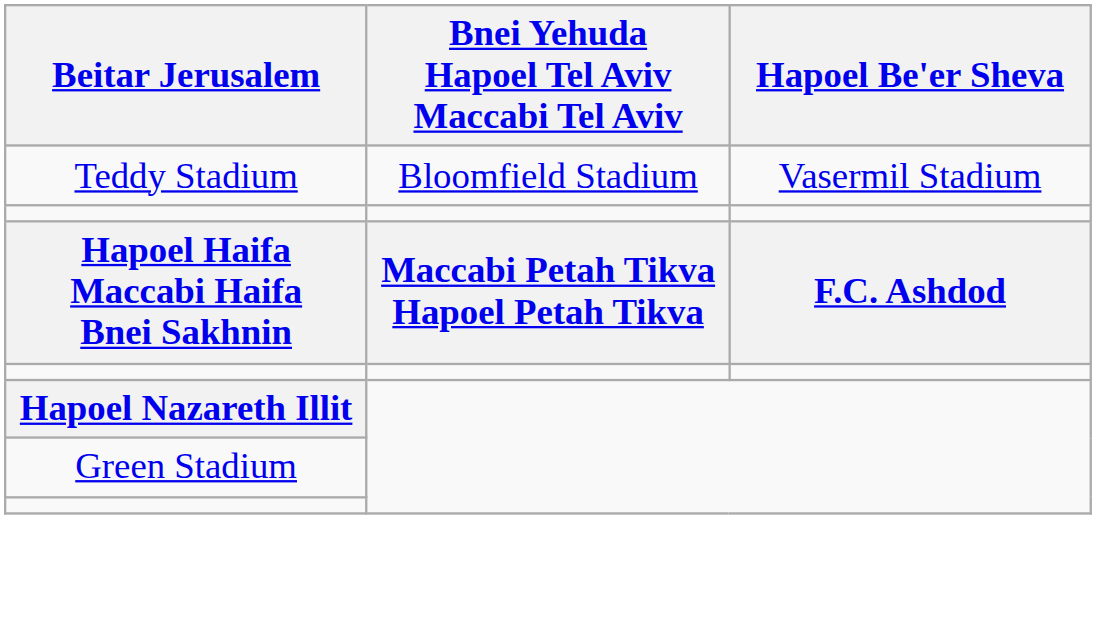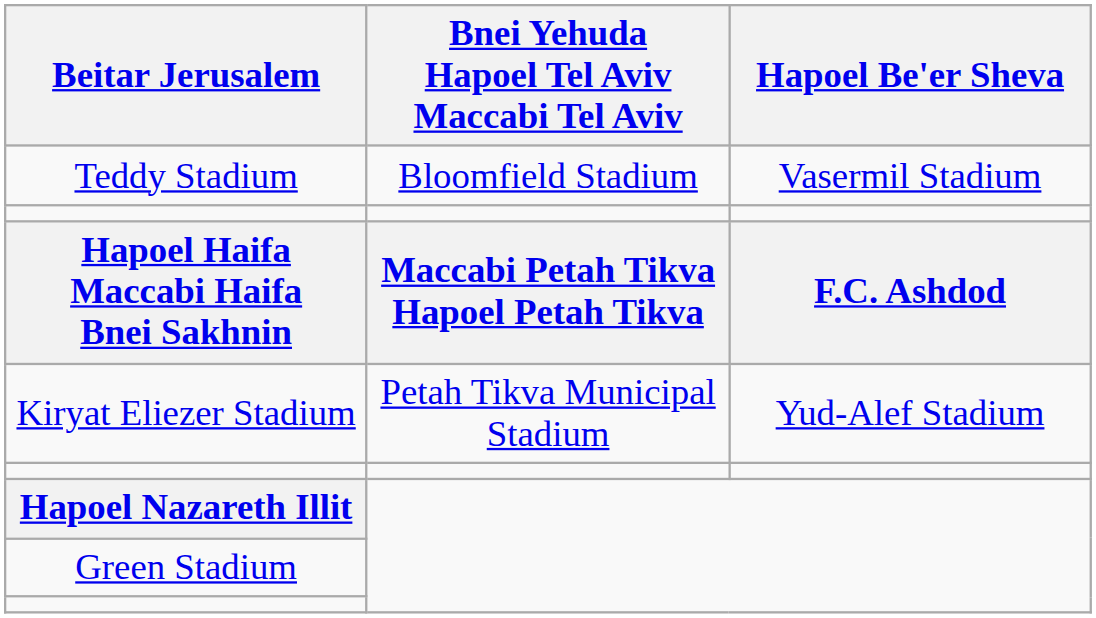 <table class="wikitable" style="text-align:center">
 <tr>
 <th><a href='#'>Beitar Jerusalem</a></th>
 <th><a href='#'>Bnei Yehuda</a><br> <a href='#'>Hapoel Tel Aviv</a><br> <a href='#'>Maccabi Tel Aviv</a></th>
 <th><a href='#'>Hapoel Be'er Sheva</a></th>
 </tr>
 <tr>
 <td width=150><a href='#'>Teddy Stadium</a><br></td>
 <td width=150><a href='#'>Bloomfield Stadium</a><br></td>
 <td width=150><a href='#'>Vasermil Stadium</a></td>
 </tr>
 <tr>
 <td></td>
 <td></td>
 <td></td>
 </tr>
 <tr>
 <th><a href='#'>Hapoel Haifa</a><br> <a href='#'>Maccabi Haifa</a><br> <a href='#'>Bnei Sakhnin</a></th>
 <th><a href='#'>Maccabi Petah Tikva</a><br><a href='#'>Hapoel Petah Tikva</a></th>
 <th><a href='#'>F.C. Ashdod</a></th>
 </tr>
 <tr>
+<td width=150><a href='#'>Kiryat Eliezer Stadium</a><br></td>
+<td width=150><a href='#'>Petah Tikva Municipal Stadium</a></td>
+<td width=150><a href='#'>Yud-Alef Stadium</a></td>
+</tr>
+<tr>
 <td></td>
 <td></td>
 <td></td>
 </tr>
 <tr>
 <th><a href='#'>Hapoel Nazareth Illit</a></th>
 </tr>
 <tr>
 <td width=150><a href='#'>Green Stadium</a></td>
 </tr>
 <tr>
 <td></td>
 </tr>
 </table>
